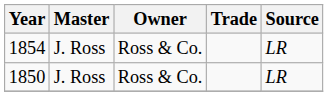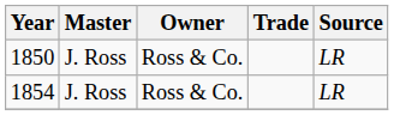 <table class="sortable wikitable">
 <tr>
 <th>Year</th>
 <th>Master</th>
 <th>Owner</th>
 <th>Trade</th>
 <th>Source</th>
 </tr>
 <tr>
-<td>1854</td>
+<td>1850</td>
 <td>J. Ross</td>
 <td>Ross & Co.</td>
 <td></td>
 <td><em>LR</em></td>
 </tr>
 <tr>
-<td>1850</td>
+<td>1854</td>
 <td>J. Ross</td>
 <td>Ross & Co.</td>
 <td></td>
 <td><em>LR</em></td>
 </tr>
 <tr>
 </tr>
 </table>
